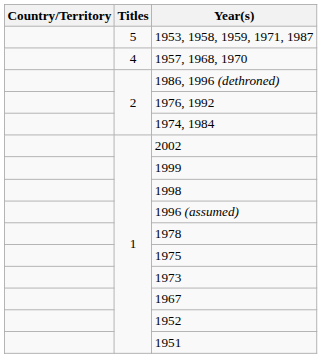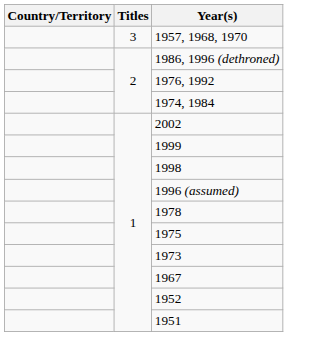 <table class="wikitable sortable" style="font-size:95%;">
 <tr>
 <th>Country/Territory</th>
 <th>Titles</th>
 <th>Year(s)</th>
 </tr>
 <tr>
 <td><strong></strong></td>
-<td style="text-align:center;">5</td>
-<td>1953, 1958, 1959, 1971, 1987</td>
-</tr>
-<tr>
-<td><strong></strong></td>
-<td style="text-align:center;">4</td>
+<td style="text-align:center;">3</td>
 <td>1957, 1968, 1970</td>
 </tr>
 <tr>
 <td><strong></strong></td>
 <td rowspan="3" style="text-align:center;">2</td>
 <td>1986, 1996 <em>(dethroned)</em></td>
 </tr>
 <tr>
 <td><strong></strong></td>
 <td>1976, 1992</td>
 </tr>
 <tr>
 <td><strong></strong></td>
 <td>1974, 1984</td>
 </tr>
 <tr>
 <td><strong></strong></td>
 <td rowspan="10" style="text-align:center;">1</td>
 <td>2002</td>
 </tr>
 <tr>
 <td><strong></strong></td>
 <td>1999</td>
 </tr>
 <tr>
 <td><strong></strong></td>
 <td>1998</td>
 </tr>
 <tr>
 <td><strong></strong></td>
 <td>1996 <em>(assumed)</em></td>
 </tr>
 <tr>
 <td><strong></strong></td>
 <td>1978</td>
 </tr>
 <tr>
 <td><strong></strong></td>
 <td>1975</td>
 </tr>
 <tr>
 <td><strong></strong></td>
 <td>1973</td>
 </tr>
 <tr>
 <td><strong></strong></td>
 <td>1967</td>
 </tr>
 <tr>
 <td><strong></strong></td>
 <td>1952</td>
 </tr>
 <tr>
 <td><strong></strong></td>
 <td>1951</td>
 </tr>
 </table>
